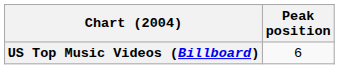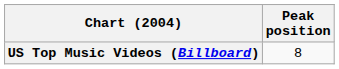 <table class="wikitable sortable plainrowheaders">
 <tr>
 <th scope="col">Chart (2004)</th>
 <th scope="col">Peak<br>position</th>
 </tr>
 <tr>
 <th scope="row">US Top Music Videos (<em><a href='#'>Billboard</a></em>)</th>
-<td style="text-align:center;">6</td>
+<td style="text-align:center;">8</td>
 </tr>
 </table>
